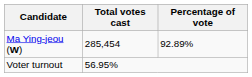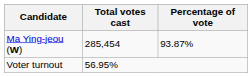 <table class="wikitable" width="400">
 <tr ---- bgcolor="#cccccc">
 <th>Candidate</th>
 <th>Total votes cast</th>
 <th>Percentage of vote</th>
 </tr>
 <tr ---->
 <td><a href='#'>Ma Ying-jeou</a> (<strong>W</strong>)</td>
 <td>285,454</td>
-<td>92.89%</td>
+<td>93.87%</td>
 </tr>
 <tr ---->
 <td>Voter turnout</td>
 <td colspan="2">56.95%</td>
 </tr>
 </table>
